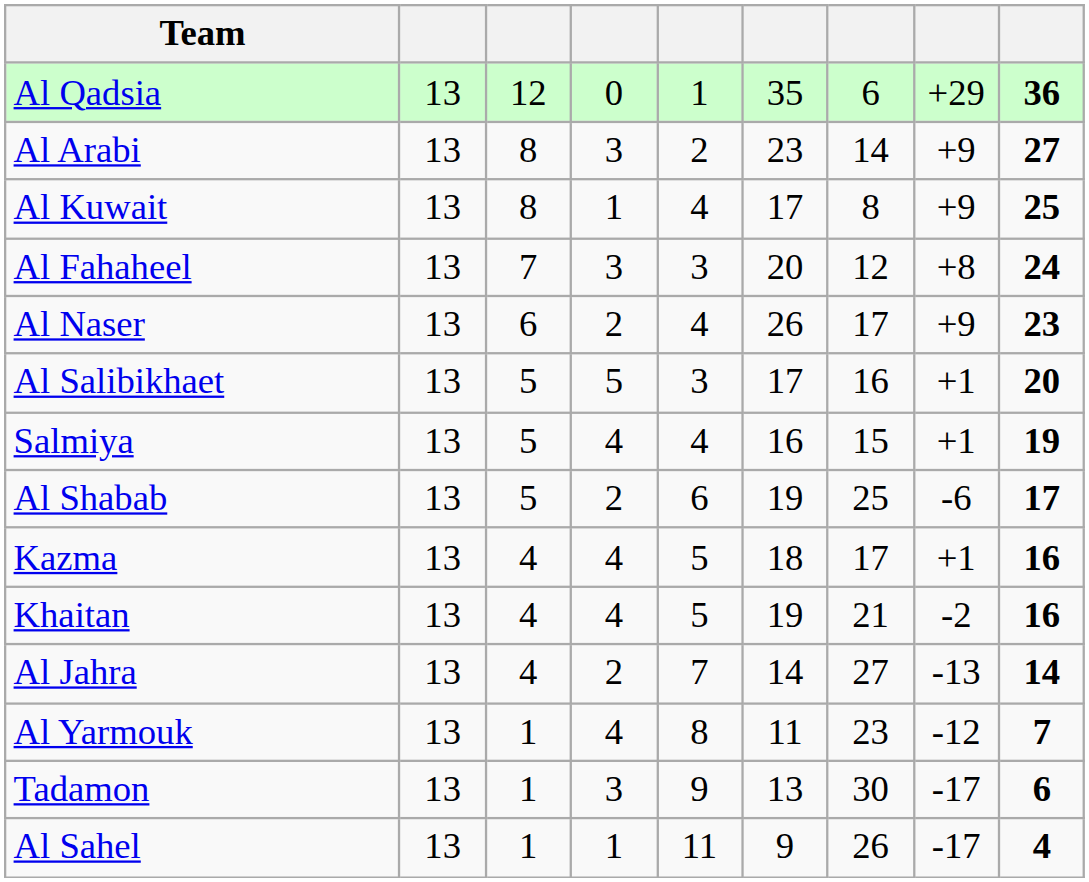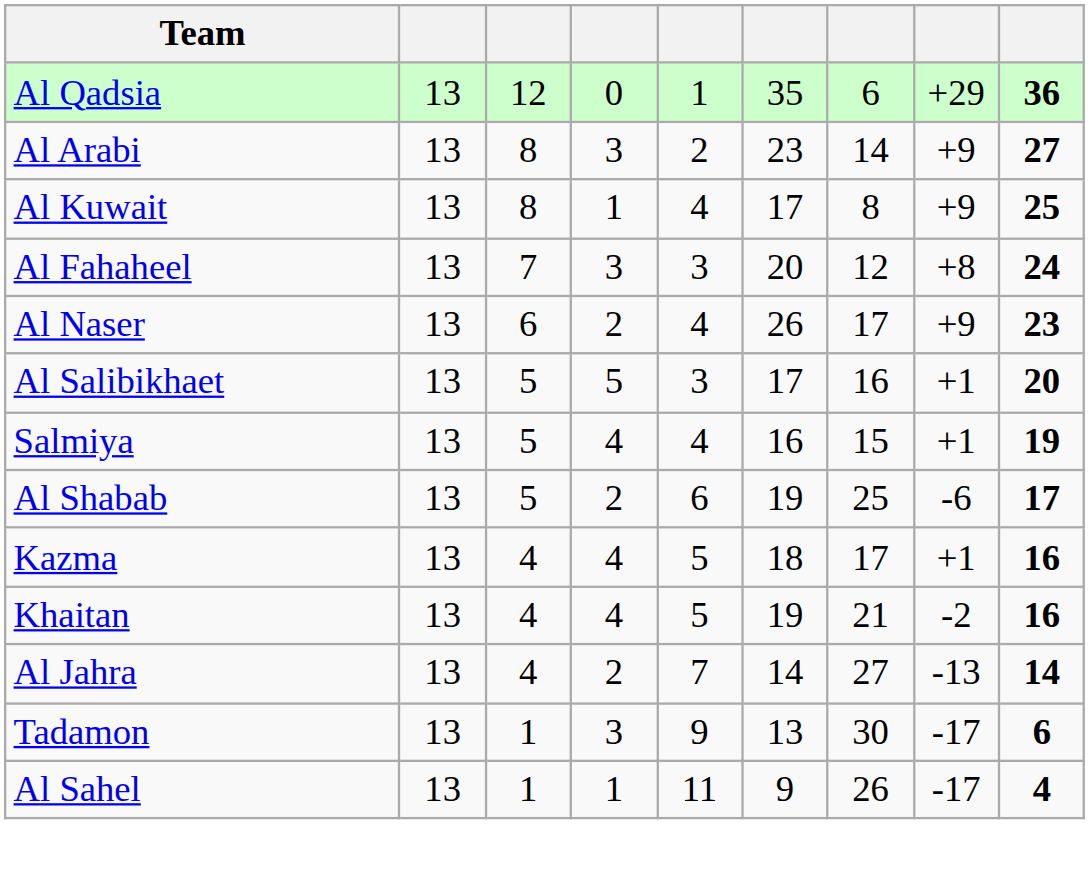 <table class="wikitable" style="text-align: center;">
 <tr>
 <th width=165>Team</th>
 <th width=30></th>
 <th width=30></th>
 <th width=30></th>
 <th width=30></th>
 <th width=30></th>
 <th width=30></th>
 <th width=30></th>
 <th width=30></th>
 </tr>
 <tr style="background:#ccffcc;">
 <td align=left><a href='#'>Al Qadsia</a></td>
 <td>13</td>
 <td>12</td>
 <td>0</td>
 <td>1</td>
 <td>35</td>
 <td>6</td>
 <td>+29</td>
 <td><strong>36</strong></td>
 </tr>
 <tr>
 <td align=left><a href='#'>Al Arabi</a></td>
 <td>13</td>
 <td>8</td>
 <td>3</td>
 <td>2</td>
 <td>23</td>
 <td>14</td>
 <td>+9</td>
 <td><strong>27</strong></td>
 </tr>
 <tr>
 <td align=left><a href='#'>Al Kuwait</a></td>
 <td>13</td>
 <td>8</td>
 <td>1</td>
 <td>4</td>
 <td>17</td>
 <td>8</td>
 <td>+9</td>
 <td><strong>25</strong></td>
 </tr>
 <tr>
 <td align=left><a href='#'>Al Fahaheel</a></td>
 <td>13</td>
 <td>7</td>
 <td>3</td>
 <td>3</td>
 <td>20</td>
 <td>12</td>
 <td>+8</td>
 <td><strong>24</strong></td>
 </tr>
 <tr>
 <td align=left><a href='#'>Al Naser</a></td>
 <td>13</td>
 <td>6</td>
 <td>2</td>
 <td>4</td>
 <td>26</td>
 <td>17</td>
 <td>+9</td>
 <td><strong>23</strong></td>
 </tr>
 <tr>
 <td align=left><a href='#'>Al Salibikhaet</a></td>
 <td>13</td>
 <td>5</td>
 <td>5</td>
 <td>3</td>
 <td>17</td>
 <td>16</td>
 <td>+1</td>
 <td><strong>20</strong></td>
 </tr>
 <tr>
 <td align=left><a href='#'>Salmiya</a></td>
 <td>13</td>
 <td>5</td>
 <td>4</td>
 <td>4</td>
 <td>16</td>
 <td>15</td>
 <td>+1</td>
 <td><strong>19</strong></td>
 </tr>
 <tr>
 <td align=left><a href='#'>Al Shabab</a></td>
 <td>13</td>
 <td>5</td>
 <td>2</td>
 <td>6</td>
 <td>19</td>
 <td>25</td>
 <td>-6</td>
 <td><strong>17</strong></td>
 </tr>
 <tr>
 <td align=left><a href='#'>Kazma</a></td>
 <td>13</td>
 <td>4</td>
 <td>4</td>
 <td>5</td>
 <td>18</td>
 <td>17</td>
 <td>+1</td>
 <td><strong>16</strong></td>
 </tr>
 <tr>
 <td align=left><a href='#'>Khaitan</a></td>
 <td>13</td>
 <td>4</td>
 <td>4</td>
 <td>5</td>
 <td>19</td>
 <td>21</td>
 <td>-2</td>
 <td><strong>16</strong></td>
 </tr>
 <tr>
 <td align=left><a href='#'>Al Jahra</a></td>
 <td>13</td>
 <td>4</td>
 <td>2</td>
 <td>7</td>
 <td>14</td>
 <td>27</td>
 <td>-13</td>
 <td><strong>14</strong></td>
 </tr>
 <tr>
-<td align=left><a href='#'>Al Yarmouk</a></td>
-<td>13</td>
-<td>1</td>
-<td>4</td>
-<td>8</td>
-<td>11</td>
-<td>23</td>
-<td>-12</td>
-<td><strong>7</strong></td>
-</tr>
-<tr>
 <td align=left><a href='#'>Tadamon</a></td>
 <td>13</td>
 <td>1</td>
 <td>3</td>
 <td>9</td>
 <td>13</td>
 <td>30</td>
 <td>-17</td>
 <td><strong>6</strong></td>
 </tr>
 <tr>
 <td align=left><a href='#'>Al Sahel</a></td>
 <td>13</td>
 <td>1</td>
 <td>1</td>
 <td>11</td>
 <td>9</td>
 <td>26</td>
 <td>-17</td>
 <td><strong>4</strong></td>
 </tr>
 </table>
